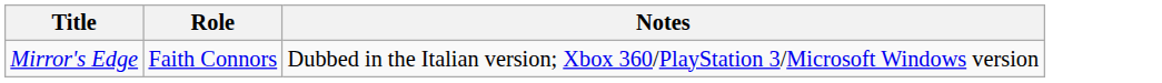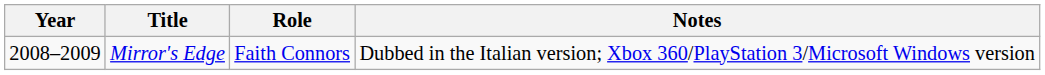 <table class="wikitable">
 <tr>
+<th>Year</th>
 <th>Title</th>
 <th>Role</th>
 <th>Notes</th>
 </tr>
 <tr>
+<td>2008–2009</td>
 <td><em><a href='#'>Mirror's Edge</a></em></td>
 <td><a href='#'>Faith Connors</a></td>
 <td>Dubbed in the Italian version; <a href='#'>Xbox 360</a>/<a href='#'>PlayStation 3</a>/<a href='#'>Microsoft Windows</a> version</td>
 </tr>
 </table>
